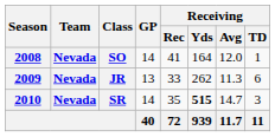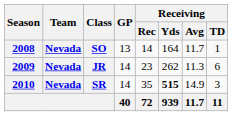 <table class="wikitable" style="text-align:center;">
 <tr>
 <th rowspan="2">Season</th>
 <th rowspan="2">Team</th>
 <th rowspan="2">Class</th>
 <th rowspan="2">GP</th>
 <th colspan="4">Receiving</th>
 </tr>
 <tr>
 <th>Rec</th>
 <th>Yds</th>
 <th>Avg</th>
 <th>TD</th>
 </tr>
 <tr>
 <th><a href='#'>2008</a></th>
 <th><a href='#'>Nevada</a></th>
 <th><a href='#'>SO</a></th>
+<td>13</td>
 <td>14</td>
-<td>41</td>
 <td>164</td>
-<td>12.0</td>
+<td>11.7</td>
 <td>1</td>
 </tr>
 <tr>
 <th><a href='#'>2009</a></th>
 <th><a href='#'>Nevada</a></th>
 <th><a href='#'>JR</a></th>
-<td>13</td>
-<td>33</td>
+<td>14</td>
+<td>23</td>
 <td>262</td>
 <td>11.3</td>
 <td>6</td>
 </tr>
 <tr>
 <th><a href='#'>2010</a></th>
 <th><a href='#'>Nevada</a></th>
 <th><a href='#'>SR</a></th>
 <td>14</td>
 <td>35</td>
 <td><strong>515</strong></td>
-<td>14.7</td>
+<td>14.9</td>
 <td>3</td>
 </tr>
 <tr>
 <th colspan="3"></th>
 <th>40</th>
 <th>72</th>
 <th>939</th>
 <th>11.7</th>
 <th>11</th>
 </tr>
 </table>
